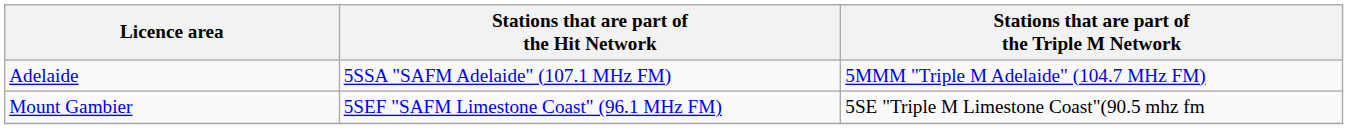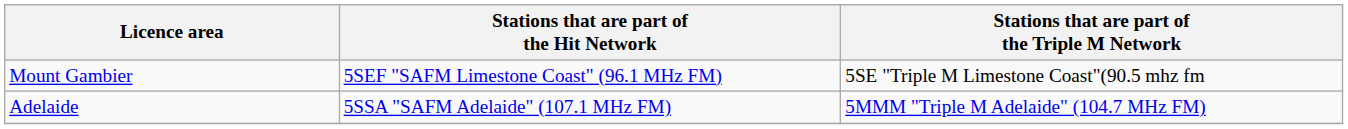 <table class="wikitable sortable" style="font-size:89%; width:50%">
 <tr bgcolor=lightgrey>
 <th width="20%">Licence area</th>
 <th width="30%">Stations that are part of<br>the Hit Network</th>
 <th width="30%">Stations that are part of<br>the Triple M Network</th>
 </tr>
 <tr>
+<td><a href='#'>Mount Gambier</a></td>
+<td><a href='#'>5SEF "SAFM Limestone Coast" (96.1 MHz FM)</a></td>
+<td>5SE "Triple M Limestone Coast"(90.5 mhz fm</td>
+</tr>
+<tr>
 <td><a href='#'>Adelaide</a></td>
 <td><a href='#'>5SSA "SAFM Adelaide" (107.1 MHz FM)</a></td>
 <td><a href='#'>5MMM "Triple M Adelaide" (104.7 MHz FM)</a></td>
 </tr>
 <tr>
-<td><a href='#'>Mount Gambier</a></td>
-<td><a href='#'>5SEF "SAFM Limestone Coast" (96.1 MHz FM)</a></td>
-<td>5SE "Triple M Limestone Coast"(90.5 mhz fm</td>
-</tr>
-<tr>
 </tr>
 </table>
